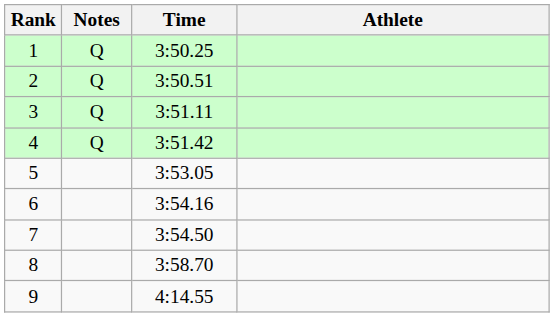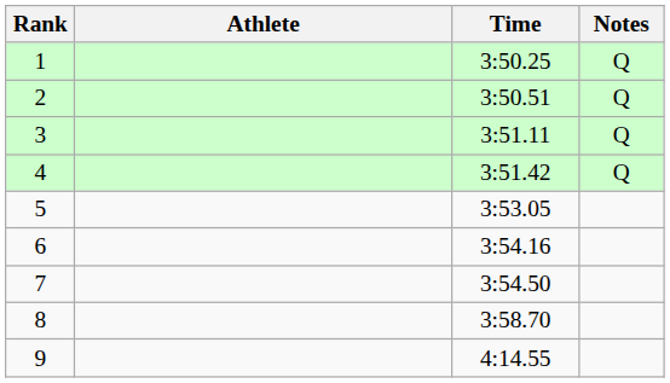 <table class="wikitable" style="text-align:center">
 <tr>
 <th width=40>Rank</th>
+<th width=250>Athlete</th>
+<th width=80>Time</th>
 <th width=50>Notes</th>
-<th width=80>Time</th>
-<th width=250>Athlete</th>
 </tr>
 <tr bgcolor="ccffcc">
 <td>1</td>
+<td align=left></td>
+<td>3:50.25</td>
 <td>Q</td>
-<td>3:50.25</td>
-<td align=left></td>
 </tr>
 <tr bgcolor="ccffcc">
 <td>2</td>
+<td align=left></td>
+<td>3:50.51</td>
 <td>Q</td>
-<td>3:50.51</td>
-<td align=left></td>
 </tr>
 <tr bgcolor="ccffcc">
 <td>3</td>
+<td align=left></td>
+<td>3:51.11</td>
 <td>Q</td>
-<td>3:51.11</td>
-<td align=left></td>
 </tr>
 <tr bgcolor="ccffcc">
 <td>4</td>
+<td align=left></td>
+<td>3:51.42</td>
 <td>Q</td>
-<td>3:51.42</td>
-<td align=left></td>
 </tr>
 <tr>
 <td>5</td>
+<td align=left></td>
+<td>3:53.05</td>
 <td></td>
-<td>3:53.05</td>
-<td align=left></td>
 </tr>
 <tr>
 <td>6</td>
+<td align=left></td>
+<td>3:54.16</td>
 <td></td>
-<td>3:54.16</td>
-<td align=left></td>
 </tr>
 <tr>
 <td>7</td>
+<td align=left></td>
+<td>3:54.50</td>
 <td></td>
-<td>3:54.50</td>
-<td align=left></td>
 </tr>
 <tr>
 <td>8</td>
+<td align=left></td>
+<td>3:58.70</td>
 <td></td>
-<td>3:58.70</td>
-<td align=left></td>
 </tr>
 <tr>
 <td>9</td>
+<td align=left></td>
+<td>4:14.55</td>
 <td></td>
-<td>4:14.55</td>
-<td align=left></td>
 </tr>
 </table>
